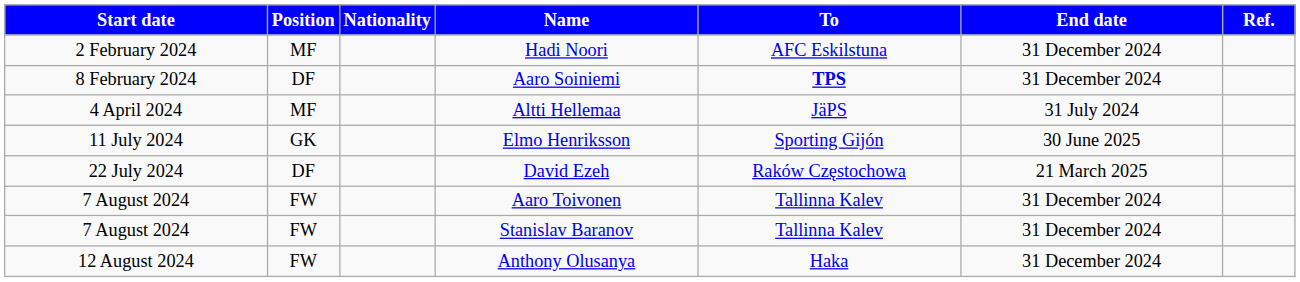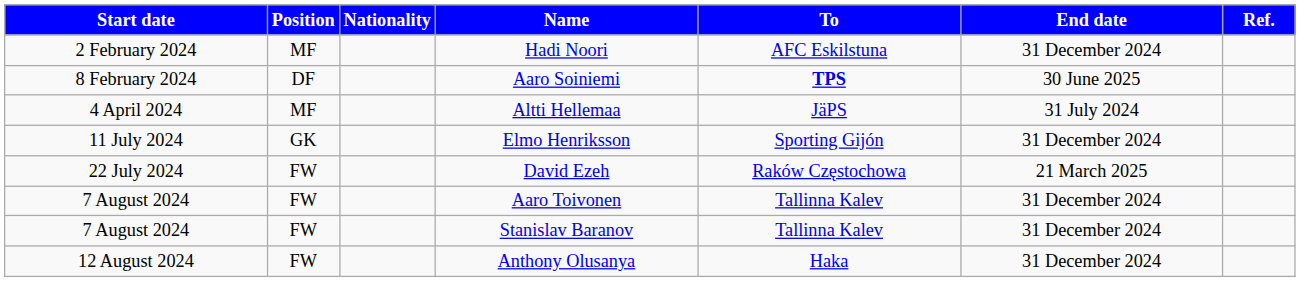 <table class="wikitable"  style="text-align:center; font-size:90%; ">
 <tr>
 <th style="background:#00f; color:white; width:200px;">Start date</th>
 <th style="background:#00f; color:white; width:50px;">Position</th>
 <th style="background:#00f; color:white; width:50px;">Nationality</th>
 <th style="background:#00f; color:white; width:200px;">Name</th>
 <th style="background:#00f; color:white; width:200px;">To</th>
 <th style="background:#00f; color:white; width:200px;">End date</th>
 <th style="background:#00f; color:white; width:50px;">Ref.</th>
 </tr>
 <tr>
 <td>2 February 2024</td>
 <td>MF</td>
 <td></td>
 <td><a href='#'>Hadi Noori</a></td>
 <td><a href='#'>AFC Eskilstuna</a></td>
 <td>31 December 2024</td>
 <td></td>
 </tr>
 <tr>
 <td>8 February 2024</td>
 <td>DF</td>
 <td></td>
 <td><a href='#'>Aaro Soiniemi</a></td>
 <td><strong><a href='#'>TPS</a></strong></td>
-<td>31 December 2024</td>
+<td>30 June 2025</td>
 <td></td>
 </tr>
 <tr>
 <td>4 April 2024</td>
 <td>MF</td>
 <td></td>
 <td><a href='#'>Altti Hellemaa</a></td>
 <td><a href='#'>JäPS</a></td>
 <td>31 July 2024</td>
 <td></td>
 </tr>
 <tr>
 <td>11 July 2024</td>
 <td>GK</td>
 <td></td>
 <td><a href='#'>Elmo Henriksson</a></td>
 <td><a href='#'>Sporting Gijón</a></td>
-<td>30 June 2025</td>
+<td>31 December 2024</td>
 <td></td>
 </tr>
 <tr>
 <td>22 July 2024</td>
-<td>DF</td>
+<td>FW</td>
 <td></td>
 <td><a href='#'>David Ezeh</a></td>
 <td><a href='#'>Raków Częstochowa</a></td>
 <td>21 March 2025</td>
 <td></td>
 </tr>
 <tr>
 <td>7 August 2024</td>
 <td>FW</td>
 <td></td>
 <td><a href='#'>Aaro Toivonen</a></td>
 <td><a href='#'>Tallinna Kalev</a></td>
 <td>31 December 2024</td>
 <td></td>
 </tr>
 <tr>
 <td>7 August 2024</td>
 <td>FW</td>
 <td></td>
 <td><a href='#'>Stanislav Baranov</a></td>
 <td><a href='#'>Tallinna Kalev</a></td>
 <td>31 December 2024</td>
 <td></td>
 </tr>
 <tr>
 <td>12 August 2024</td>
 <td>FW</td>
 <td></td>
 <td><a href='#'>Anthony Olusanya</a></td>
 <td><a href='#'>Haka</a></td>
 <td>31 December 2024</td>
 <td></td>
 </tr>
 </table>
